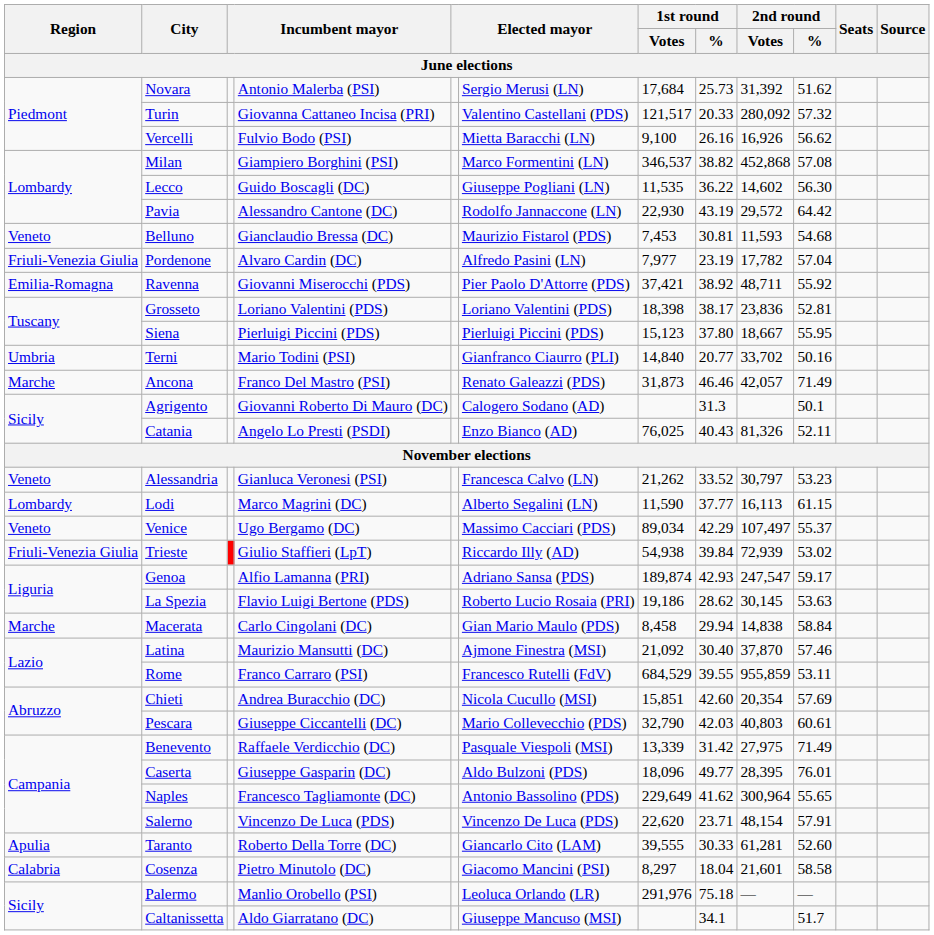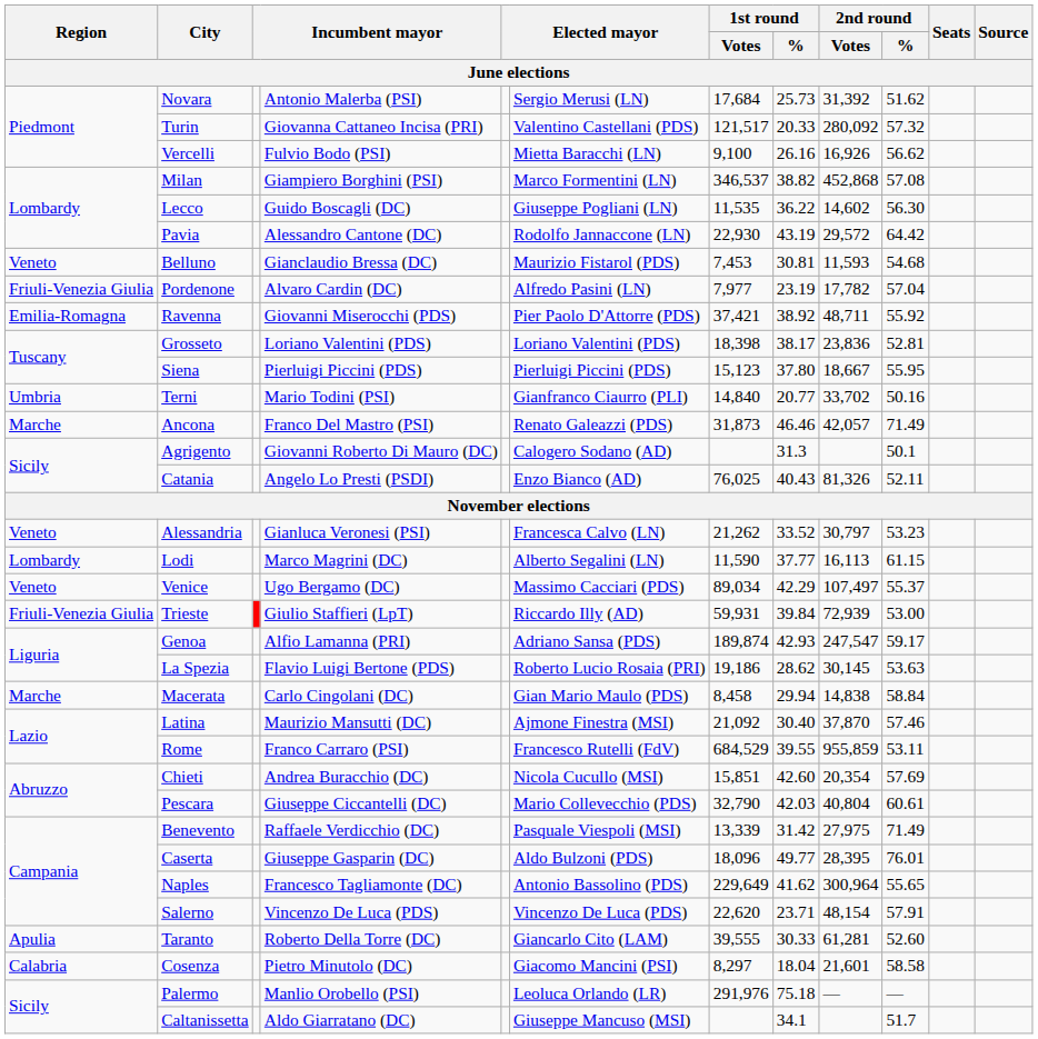 <table class=wikitable>
 <tr>
 <th rowspan=2>Region</th>
 <th rowspan=2>City</th>
 <th colspan=2 rowspan=2>Incumbent mayor</th>
 <th colspan=2 rowspan=2>Elected mayor</th>
 <th colspan=2>1st round</th>
 <th colspan=2>2nd round</th>
 <th rowspan=2>Seats</th>
 <th rowspan=2>Source</th>
 </tr>
 <tr>
 <th>Votes</th>
 <th>%</th>
 <th>Votes</th>
 <th>%</th>
 </tr>
 <tr>
 <th colspan=12 align=center>June elections</th>
 </tr>
 <tr>
 <td rowspan=3> <a href='#'>Piedmont</a></td>
 <td><a href='#'>Novara</a></td>
 <td bgcolor=></td>
 <td><a href='#'>Antonio Malerba</a> (<a href='#'>PSI</a>)</td>
 <td bgcolor=></td>
 <td><a href='#'>Sergio Merusi</a> (<a href='#'>LN</a>)</td>
 <td>17,684</td>
 <td>25.73</td>
 <td>31,392</td>
 <td>51.62</td>
 <td></td>
 <td></td>
 </tr>
 <tr>
 <td><a href='#'>Turin</a></td>
 <td bgcolor=></td>
 <td><a href='#'>Giovanna Cattaneo Incisa</a> (<a href='#'>PRI</a>)</td>
 <td bgcolor=></td>
 <td><a href='#'>Valentino Castellani</a> (<a href='#'>PDS</a>)</td>
 <td>121,517</td>
 <td>20.33</td>
 <td>280,092</td>
 <td>57.32</td>
 <td></td>
 <td></td>
 </tr>
 <tr>
 <td><a href='#'>Vercelli</a></td>
 <td bgcolor=></td>
 <td><a href='#'>Fulvio Bodo</a> (<a href='#'>PSI</a>)</td>
 <td bgcolor=></td>
 <td><a href='#'>Mietta Baracchi</a> (<a href='#'>LN</a>)</td>
 <td>9,100</td>
 <td>26.16</td>
 <td>16,926</td>
 <td>56.62</td>
 <td></td>
 <td></td>
 </tr>
 <tr>
 <td rowspan=3> <a href='#'>Lombardy</a></td>
 <td><a href='#'>Milan</a></td>
 <td bgcolor=></td>
 <td><a href='#'>Giampiero Borghini</a> (<a href='#'>PSI</a>)</td>
 <td bgcolor=></td>
 <td><a href='#'>Marco Formentini</a> (<a href='#'>LN</a>)</td>
 <td>346,537</td>
 <td>38.82</td>
 <td>452,868</td>
 <td>57.08</td>
 <td></td>
 <td></td>
 </tr>
 <tr>
 <td><a href='#'>Lecco</a></td>
 <td bgcolor=></td>
 <td><a href='#'>Guido Boscagli</a> (<a href='#'>DC</a>)</td>
 <td bgcolor=></td>
 <td><a href='#'>Giuseppe Pogliani</a> (<a href='#'>LN</a>)</td>
 <td>11,535</td>
 <td>36.22</td>
 <td>14,602</td>
 <td>56.30</td>
 <td></td>
 <td></td>
 </tr>
 <tr>
 <td><a href='#'>Pavia</a></td>
 <td bgcolor=></td>
 <td><a href='#'>Alessandro Cantone</a> (<a href='#'>DC</a>)</td>
 <td bgcolor=></td>
 <td><a href='#'>Rodolfo Jannaccone</a> (<a href='#'>LN</a>)</td>
 <td>22,930</td>
 <td>43.19</td>
 <td>29,572</td>
 <td>64.42</td>
 <td></td>
 <td></td>
 </tr>
 <tr>
 <td> <a href='#'>Veneto</a></td>
 <td><a href='#'>Belluno</a></td>
 <td bgcolor=></td>
 <td><a href='#'>Gianclaudio Bressa</a> (<a href='#'>DC</a>)</td>
 <td bgcolor=></td>
 <td><a href='#'>Maurizio Fistarol</a> (<a href='#'>PDS</a>)</td>
 <td>7,453</td>
 <td>30.81</td>
 <td>11,593</td>
 <td>54.68</td>
 <td></td>
 <td></td>
 </tr>
 <tr>
 <td> <a href='#'>Friuli-Venezia Giulia</a></td>
 <td><a href='#'>Pordenone</a></td>
 <td bgcolor=></td>
 <td><a href='#'>Alvaro Cardin</a> (<a href='#'>DC</a>)</td>
 <td bgcolor=></td>
 <td><a href='#'>Alfredo Pasini</a> (<a href='#'>LN</a>)</td>
 <td>7,977</td>
 <td>23.19</td>
 <td>17,782</td>
 <td>57.04</td>
 <td></td>
 <td></td>
 </tr>
 <tr>
 <td> <a href='#'>Emilia-Romagna</a></td>
 <td><a href='#'>Ravenna</a></td>
 <td bgcolor=></td>
 <td><a href='#'>Giovanni Miserocchi</a> (<a href='#'>PDS</a>)</td>
 <td bgcolor=></td>
 <td><a href='#'>Pier Paolo D'Attorre</a> (<a href='#'>PDS</a>)</td>
 <td>37,421</td>
 <td>38.92</td>
 <td>48,711</td>
 <td>55.92</td>
 <td></td>
 <td></td>
 </tr>
 <tr>
 <td rowspan=2> <a href='#'>Tuscany</a></td>
 <td><a href='#'>Grosseto</a></td>
 <td bgcolor=></td>
 <td><a href='#'>Loriano Valentini</a> (<a href='#'>PDS</a>)</td>
 <td bgcolor=></td>
 <td><a href='#'>Loriano Valentini</a> (<a href='#'>PDS</a>)</td>
 <td>18,398</td>
 <td>38.17</td>
 <td>23,836</td>
 <td>52.81</td>
 <td></td>
 <td></td>
 </tr>
 <tr>
 <td><a href='#'>Siena</a></td>
 <td bgcolor=></td>
 <td><a href='#'>Pierluigi Piccini</a> (<a href='#'>PDS</a>)</td>
 <td bgcolor=></td>
 <td><a href='#'>Pierluigi Piccini</a> (<a href='#'>PDS</a>)</td>
 <td>15,123</td>
 <td>37.80</td>
 <td>18,667</td>
 <td>55.95</td>
 <td></td>
 <td></td>
 </tr>
 <tr>
 <td> <a href='#'>Umbria</a></td>
 <td><a href='#'>Terni</a></td>
 <td bgcolor=></td>
 <td><a href='#'>Mario Todini</a> (<a href='#'>PSI</a>)</td>
 <td bgcolor=></td>
 <td><a href='#'>Gianfranco Ciaurro</a> (<a href='#'>PLI</a>)</td>
 <td>14,840</td>
 <td>20.77</td>
 <td>33,702</td>
 <td>50.16</td>
 <td></td>
 <td></td>
 </tr>
 <tr>
 <td> <a href='#'>Marche</a></td>
 <td><a href='#'>Ancona</a></td>
 <td bgcolor=></td>
 <td><a href='#'>Franco Del Mastro</a> (<a href='#'>PSI</a>)</td>
 <td bgcolor=></td>
 <td><a href='#'>Renato Galeazzi</a> (<a href='#'>PDS</a>)</td>
 <td>31,873</td>
 <td>46.46</td>
 <td>42,057</td>
 <td>71.49</td>
 <td></td>
 <td></td>
 </tr>
 <tr>
 <td rowspan=2> <a href='#'>Sicily</a></td>
 <td><a href='#'>Agrigento</a></td>
 <td bgcolor=></td>
 <td><a href='#'>Giovanni Roberto Di Mauro</a> (<a href='#'>DC</a>)</td>
 <td bgcolor=></td>
 <td><a href='#'>Calogero Sodano</a> (<a href='#'>AD</a>)</td>
 <td></td>
 <td>31.3</td>
 <td></td>
 <td>50.1</td>
 <td></td>
 <td></td>
 </tr>
 <tr>
 <td><a href='#'>Catania</a></td>
 <td bgcolor=></td>
 <td><a href='#'>Angelo Lo Presti</a> (<a href='#'>PSDI</a>)</td>
 <td bgcolor=></td>
 <td><a href='#'>Enzo Bianco</a> (<a href='#'>AD</a>)</td>
 <td>76,025</td>
 <td>40.43</td>
 <td>81,326</td>
 <td>52.11</td>
 <td></td>
 <td></td>
 </tr>
 <tr>
 <th colspan=12 align=center>November elections</th>
 </tr>
 <tr>
 <td> <a href='#'>Veneto</a></td>
 <td><a href='#'>Alessandria</a></td>
 <td bgcolor=></td>
 <td><a href='#'>Gianluca Veronesi</a> (<a href='#'>PSI</a>)</td>
 <td bgcolor=></td>
 <td><a href='#'>Francesca Calvo</a> (<a href='#'>LN</a>)</td>
 <td>21,262</td>
 <td>33.52</td>
 <td>30,797</td>
 <td>53.23</td>
 <td></td>
 <td></td>
 </tr>
 <tr>
 <td> <a href='#'>Lombardy</a></td>
 <td><a href='#'>Lodi</a></td>
 <td bgcolor=></td>
 <td><a href='#'>Marco Magrini</a> (<a href='#'>DC</a>)</td>
 <td bgcolor=></td>
 <td><a href='#'>Alberto Segalini</a> (<a href='#'>LN</a>)</td>
 <td>11,590</td>
 <td>37.77</td>
 <td>16,113</td>
 <td>61.15</td>
 <td></td>
 <td></td>
 </tr>
 <tr>
 <td> <a href='#'>Veneto</a></td>
 <td><a href='#'>Venice</a></td>
 <td bgcolor=></td>
 <td><a href='#'>Ugo Bergamo</a> (<a href='#'>DC</a>)</td>
 <td bgcolor=></td>
 <td><a href='#'>Massimo Cacciari</a> (<a href='#'>PDS</a>)</td>
 <td>89,034</td>
 <td>42.29</td>
 <td>107,497</td>
 <td>55.37</td>
 <td></td>
 <td></td>
 </tr>
 <tr>
 <td> <a href='#'>Friuli-Venezia Giulia</a></td>
 <td><a href='#'>Trieste</a></td>
 <td bgcolor=#FF0000></td>
 <td><a href='#'>Giulio Staffieri</a> (<a href='#'>LpT</a>)</td>
 <td bgcolor=></td>
 <td><a href='#'>Riccardo Illy</a> (<a href='#'>AD</a>)</td>
-<td>54,938</td>
+<td>59,931</td>
 <td>39.84</td>
 <td>72,939</td>
-<td>53.02</td>
+<td>53.00</td>
 <td></td>
 <td></td>
 </tr>
 <tr>
 <td rowspan=2> <a href='#'>Liguria</a></td>
 <td><a href='#'>Genoa</a></td>
 <td bgcolor=></td>
 <td><a href='#'>Alfio Lamanna</a> (<a href='#'>PRI</a>)</td>
 <td bgcolor=></td>
 <td><a href='#'>Adriano Sansa</a> (<a href='#'>PDS</a>)</td>
 <td>189,874</td>
 <td>42.93</td>
 <td>247,547</td>
 <td>59.17</td>
 <td></td>
 <td></td>
 </tr>
 <tr>
 <td><a href='#'>La Spezia</a></td>
 <td bgcolor=></td>
 <td><a href='#'>Flavio Luigi Bertone</a> (<a href='#'>PDS</a>)</td>
 <td bgcolor=></td>
 <td><a href='#'>Roberto Lucio Rosaia</a> (<a href='#'>PRI</a>)</td>
 <td>19,186</td>
 <td>28.62</td>
 <td>30,145</td>
 <td>53.63</td>
 <td></td>
 <td></td>
 </tr>
 <tr>
 <td> <a href='#'>Marche</a></td>
 <td><a href='#'>Macerata</a></td>
 <td bgcolor=></td>
 <td><a href='#'>Carlo Cingolani</a> (<a href='#'>DC</a>)</td>
 <td bgcolor=></td>
 <td><a href='#'>Gian Mario Maulo</a> (<a href='#'>PDS</a>)</td>
 <td>8,458</td>
 <td>29.94</td>
 <td>14,838</td>
 <td>58.84</td>
 <td></td>
 <td></td>
 </tr>
 <tr>
 <td rowspan=2> <a href='#'>Lazio</a></td>
 <td><a href='#'>Latina</a></td>
 <td bgcolor=></td>
 <td><a href='#'>Maurizio Mansutti</a> (<a href='#'>DC</a>)</td>
 <td bgcolor=></td>
 <td><a href='#'>Ajmone Finestra</a> (<a href='#'>MSI</a>)</td>
 <td>21,092</td>
 <td>30.40</td>
 <td>37,870</td>
 <td>57.46</td>
 <td></td>
 <td></td>
 </tr>
 <tr>
 <td><a href='#'>Rome</a></td>
 <td bgcolor=></td>
 <td><a href='#'>Franco Carraro</a> (<a href='#'>PSI</a>)</td>
 <td bgcolor=></td>
 <td><a href='#'>Francesco Rutelli</a> (<a href='#'>FdV</a>)</td>
 <td>684,529</td>
 <td>39.55</td>
 <td>955,859</td>
 <td>53.11</td>
 <td></td>
 <td></td>
 </tr>
 <tr>
 <td rowspan=2> <a href='#'>Abruzzo</a></td>
 <td><a href='#'>Chieti</a></td>
 <td bgcolor=></td>
 <td><a href='#'>Andrea Buracchio</a> (<a href='#'>DC</a>)</td>
 <td bgcolor=></td>
 <td><a href='#'>Nicola Cucullo</a> (<a href='#'>MSI</a>)</td>
 <td>15,851</td>
 <td>42.60</td>
 <td>20,354</td>
 <td>57.69</td>
 <td></td>
 <td></td>
 </tr>
 <tr>
 <td><a href='#'>Pescara</a></td>
 <td bgcolor=></td>
 <td><a href='#'>Giuseppe Ciccantelli</a> (<a href='#'>DC</a>)</td>
 <td bgcolor=></td>
 <td><a href='#'>Mario Collevecchio</a> (<a href='#'>PDS</a>)</td>
 <td>32,790</td>
 <td>42.03</td>
-<td>40,803</td>
+<td>40,804</td>
 <td>60.61</td>
 <td></td>
 <td></td>
 </tr>
 <tr>
 <td rowspan=4> <a href='#'>Campania</a></td>
 <td><a href='#'>Benevento</a></td>
 <td bgcolor=></td>
 <td><a href='#'>Raffaele Verdicchio</a> (<a href='#'>DC</a>)</td>
 <td bgcolor=></td>
 <td><a href='#'>Pasquale Viespoli</a> (<a href='#'>MSI</a>)</td>
 <td>13,339</td>
 <td>31.42</td>
 <td>27,975</td>
 <td>71.49</td>
 <td></td>
 <td></td>
 </tr>
 <tr>
 <td><a href='#'>Caserta</a></td>
 <td bgcolor=></td>
 <td><a href='#'>Giuseppe Gasparin</a> (<a href='#'>DC</a>)</td>
 <td bgcolor=></td>
 <td><a href='#'>Aldo Bulzoni</a> (<a href='#'>PDS</a>)</td>
 <td>18,096</td>
 <td>49.77</td>
 <td>28,395</td>
 <td>76.01</td>
 <td></td>
 <td></td>
 </tr>
 <tr>
 <td><a href='#'>Naples</a></td>
 <td bgcolor=></td>
 <td><a href='#'>Francesco Tagliamonte</a> (<a href='#'>DC</a>)</td>
 <td bgcolor=></td>
 <td><a href='#'>Antonio Bassolino</a> (<a href='#'>PDS</a>)</td>
 <td>229,649</td>
 <td>41.62</td>
 <td>300,964</td>
 <td>55.65</td>
 <td></td>
 <td></td>
 </tr>
 <tr>
 <td><a href='#'>Salerno</a></td>
 <td bgcolor=></td>
 <td><a href='#'>Vincenzo De Luca</a> (<a href='#'>PDS</a>)</td>
 <td bgcolor=></td>
 <td><a href='#'>Vincenzo De Luca</a> (<a href='#'>PDS</a>)</td>
 <td>22,620</td>
 <td>23.71</td>
 <td>48,154</td>
 <td>57.91</td>
 <td></td>
 <td></td>
 </tr>
 <tr>
 <td> <a href='#'>Apulia</a></td>
 <td><a href='#'>Taranto</a></td>
 <td bgcolor=></td>
 <td><a href='#'>Roberto Della Torre</a> (<a href='#'>DC</a>)</td>
 <td bgcolor=></td>
 <td><a href='#'>Giancarlo Cito</a> (<a href='#'>LAM</a>)</td>
 <td>39,555</td>
 <td>30.33</td>
 <td>61,281</td>
 <td>52.60</td>
 <td></td>
 <td></td>
 </tr>
 <tr>
 <td> <a href='#'>Calabria</a></td>
 <td><a href='#'>Cosenza</a></td>
 <td bgcolor=></td>
 <td><a href='#'>Pietro Minutolo</a> (<a href='#'>DC</a>)</td>
 <td bgcolor=></td>
 <td><a href='#'>Giacomo Mancini</a> (<a href='#'>PSI</a>)</td>
 <td>8,297</td>
 <td>18.04</td>
 <td>21,601</td>
 <td>58.58</td>
 <td></td>
 <td></td>
 </tr>
 <tr>
 <td rowspan=2> <a href='#'>Sicily</a></td>
 <td><a href='#'>Palermo</a></td>
 <td bgcolor=></td>
 <td><a href='#'>Manlio Orobello</a> (<a href='#'>PSI</a>)</td>
 <td bgcolor=></td>
 <td><a href='#'>Leoluca Orlando</a> (<a href='#'>LR</a>)</td>
 <td>291,976</td>
 <td>75.18</td>
 <td>—</td>
 <td>—</td>
 <td></td>
 <td></td>
 </tr>
 <tr>
 <td><a href='#'>Caltanissetta</a></td>
 <td bgcolor=></td>
 <td><a href='#'>Aldo Giarratano</a> (<a href='#'>DC</a>)</td>
 <td bgcolor=></td>
 <td><a href='#'>Giuseppe Mancuso</a> (<a href='#'>MSI</a>)</td>
 <td></td>
 <td>34.1</td>
 <td></td>
 <td>51.7</td>
 <td></td>
 <td></td>
 </tr>
 </table>
